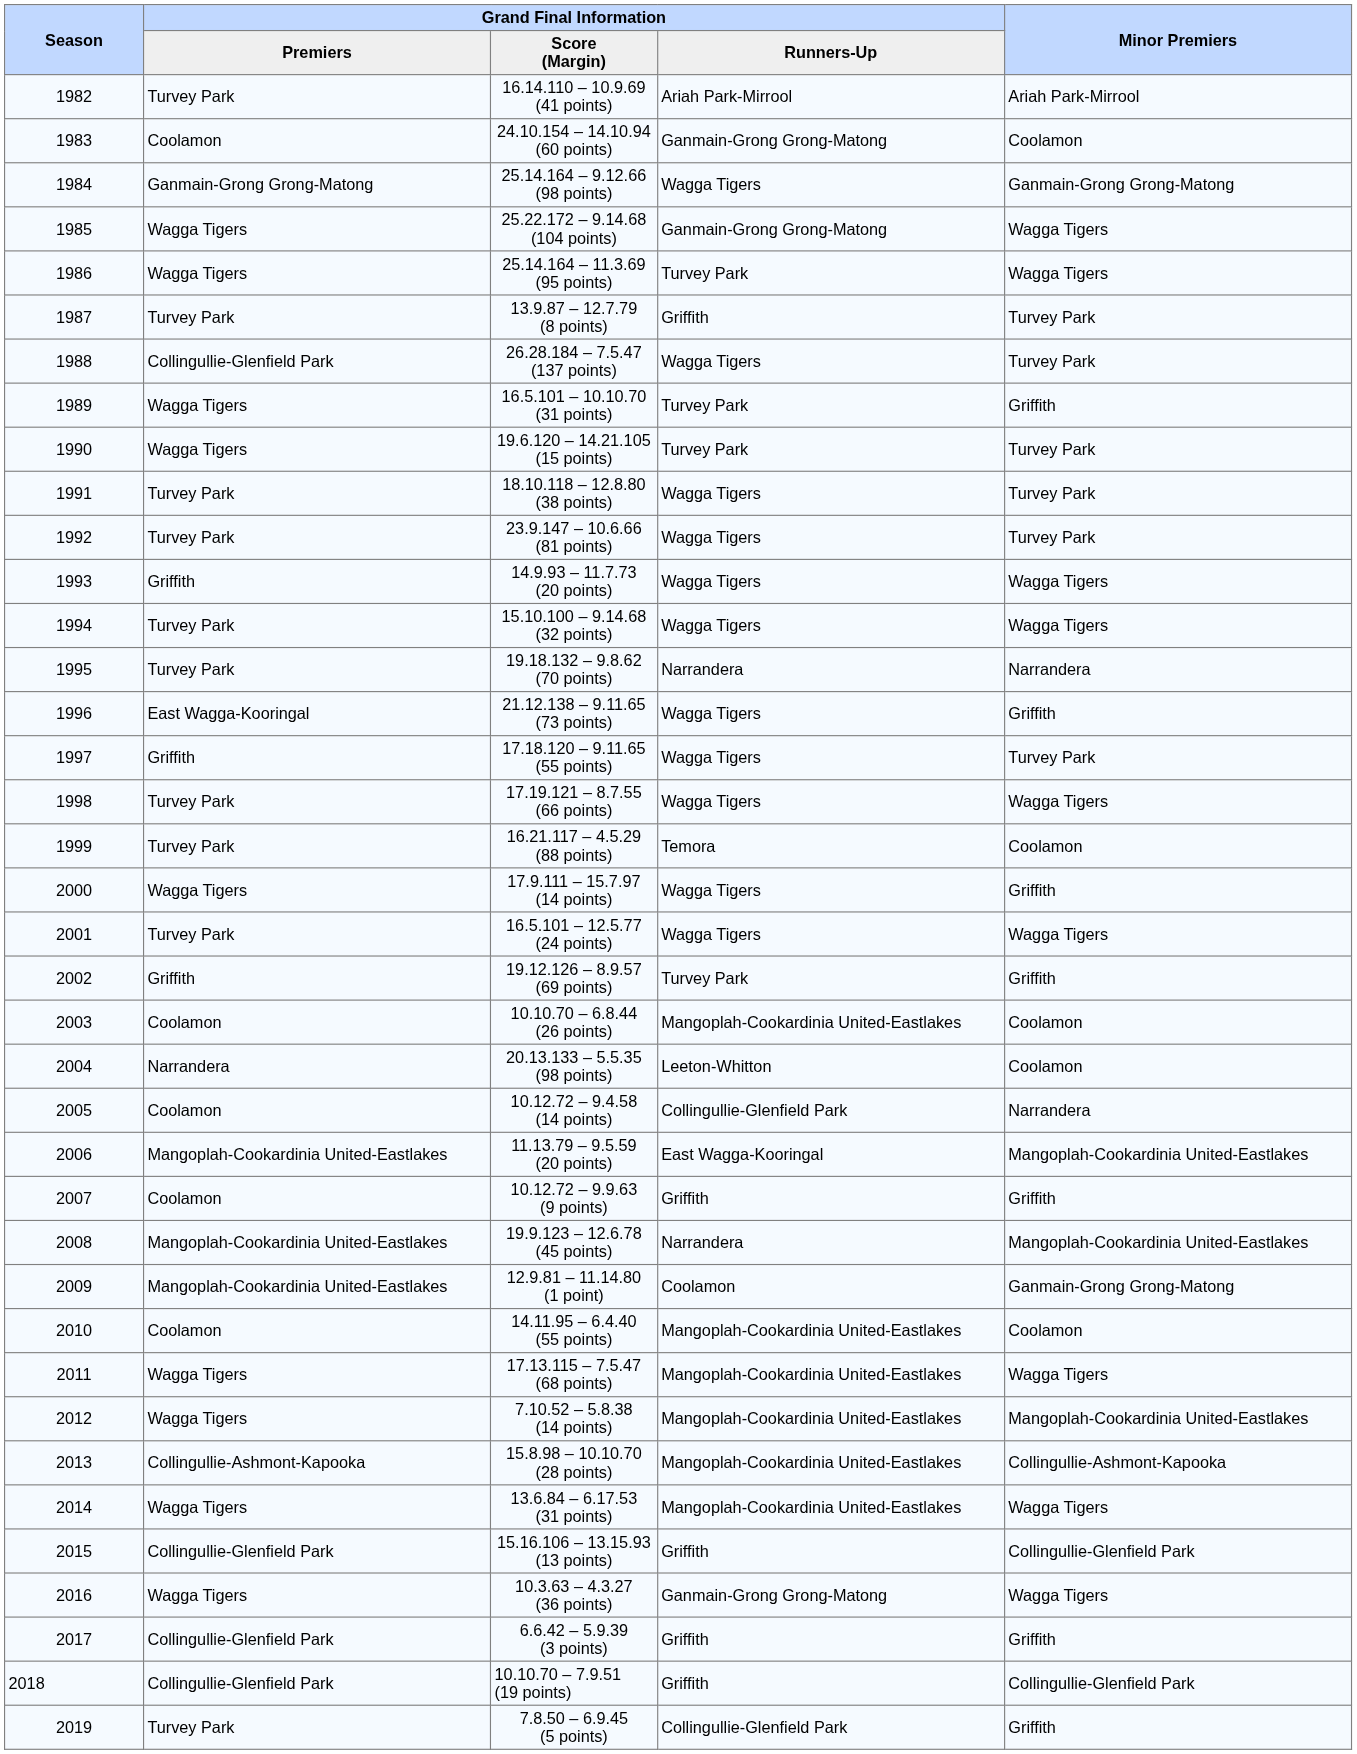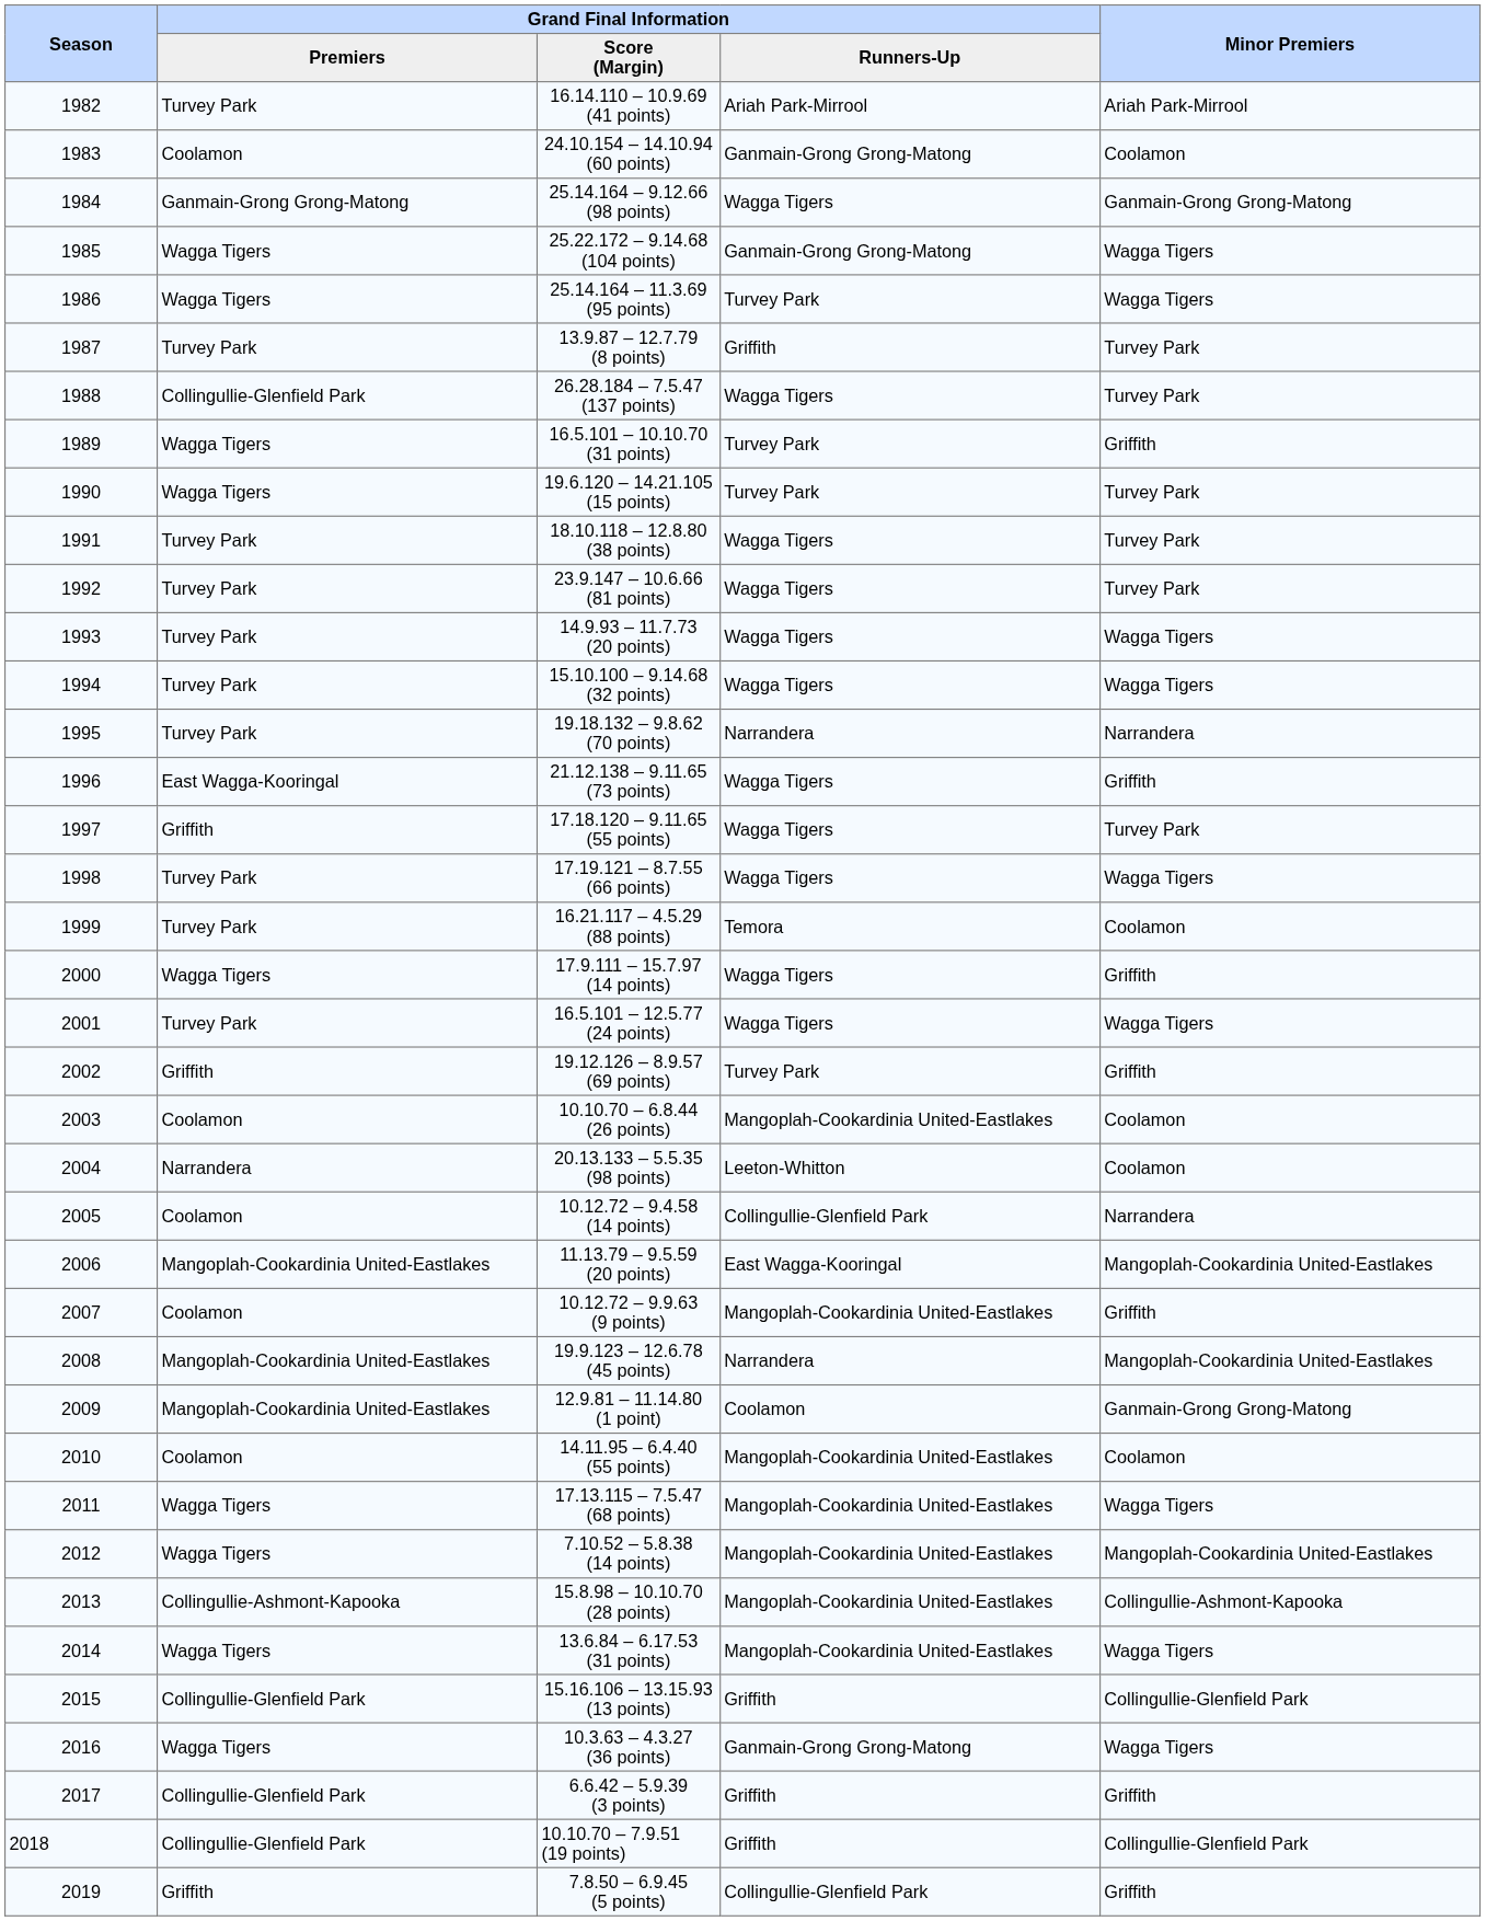 <table border=1 style="border-collapse:collapse; font-size:90%;" cellpadding=3 cellspacing=0>
 <tr style="background:#c1d8ff;">
 <th rowspan="2" style="width:10%;">Season</th>
 <th colspan="3">Grand Final Information</th>
 <th rowspan="2" style="width:25%;">Minor Premiers</th>
 </tr>
 <tr style="background:#efefef;">
 <th style="width:25%;">Premiers</th>
 <th style="width:12%;">Score<br>(Margin)</th>
 <th style="width:25%;">Runners-Up</th>
 </tr>
 <tr style="text-align:center; background:#f5faff;">
 <td>1982</td>
 <td align=left>Turvey Park</td>
 <td>16.14.110 – 10.9.69<br>(41 points)</td>
 <td align=left>Ariah Park-Mirrool</td>
 <td align=left>Ariah Park-Mirrool</td>
 </tr>
 <tr style="text-align:center; background:#f5faff;">
 <td>1983</td>
 <td align=left>Coolamon</td>
 <td>24.10.154 – 14.10.94<br>(60 points)</td>
 <td align=left>Ganmain-Grong Grong-Matong</td>
 <td align=left>Coolamon</td>
 </tr>
 <tr style="text-align:center; background:#f5faff;">
 <td>1984</td>
 <td align=left>Ganmain-Grong Grong-Matong</td>
 <td>25.14.164 – 9.12.66<br>(98 points)</td>
 <td align=left>Wagga Tigers</td>
 <td align=left>Ganmain-Grong Grong-Matong</td>
 </tr>
 <tr style="text-align:center; background:#f5faff;">
 <td>1985</td>
 <td align=left>Wagga Tigers</td>
 <td>25.22.172 – 9.14.68<br>(104 points)</td>
 <td align=left>Ganmain-Grong Grong-Matong</td>
 <td align=left>Wagga Tigers</td>
 </tr>
 <tr style="text-align:center; background:#f5faff;">
 <td>1986</td>
 <td align=left>Wagga Tigers</td>
 <td>25.14.164 – 11.3.69<br>(95 points)</td>
 <td align=left>Turvey Park</td>
 <td align=left>Wagga Tigers</td>
 </tr>
 <tr style="text-align:center; background:#f5faff;">
 <td>1987</td>
 <td align=left>Turvey Park</td>
 <td>13.9.87 – 12.7.79<br>(8 points)</td>
 <td align=left>Griffith</td>
 <td align=left>Turvey Park</td>
 </tr>
 <tr style="text-align:center; background:#f5faff;">
 <td>1988</td>
 <td align=left>Collingullie-Glenfield Park</td>
 <td>26.28.184 – 7.5.47<br>(137 points)</td>
 <td align=left>Wagga Tigers</td>
 <td align=left>Turvey Park</td>
 </tr>
 <tr style="text-align:center; background:#f5faff;">
 <td>1989</td>
 <td align=left>Wagga Tigers</td>
 <td>16.5.101 – 10.10.70<br>(31 points)</td>
 <td align=left>Turvey Park</td>
 <td align=left>Griffith</td>
 </tr>
 <tr style="text-align:center; background:#f5faff;">
 <td>1990</td>
 <td align=left>Wagga Tigers</td>
 <td>19.6.120 – 14.21.105<br>(15 points)</td>
 <td align=left>Turvey Park</td>
 <td align=left>Turvey Park</td>
 </tr>
 <tr style="text-align:center; background:#f5faff;">
 <td>1991</td>
 <td align=left>Turvey Park</td>
 <td>18.10.118 – 12.8.80<br>(38 points)</td>
 <td align=left>Wagga Tigers</td>
 <td align=left>Turvey Park</td>
 </tr>
 <tr style="text-align:center; background:#f5faff;">
 <td>1992</td>
 <td align=left>Turvey Park</td>
 <td>23.9.147 – 10.6.66<br>(81 points)</td>
 <td align=left>Wagga Tigers</td>
 <td align=left>Turvey Park</td>
 </tr>
 <tr style="text-align:center; background:#f5faff;">
 <td>1993</td>
-<td align=left>Griffith</td>
+<td align=left>Turvey Park</td>
 <td>14.9.93 – 11.7.73<br>(20 points)</td>
 <td align=left>Wagga Tigers</td>
 <td align=left>Wagga Tigers</td>
 </tr>
 <tr style="text-align:center; background:#f5faff;">
 <td>1994</td>
 <td align=left>Turvey Park</td>
 <td>15.10.100 – 9.14.68<br>(32 points)</td>
 <td align=left>Wagga Tigers</td>
 <td align=left>Wagga Tigers</td>
 </tr>
 <tr style="text-align:center; background:#f5faff;">
 <td>1995</td>
 <td align=left>Turvey Park</td>
 <td>19.18.132 – 9.8.62<br>(70 points)</td>
 <td align=left>Narrandera</td>
 <td align=left>Narrandera</td>
 </tr>
 <tr style="text-align:center; background:#f5faff;">
 <td>1996</td>
 <td align=left>East Wagga-Kooringal</td>
 <td>21.12.138 – 9.11.65<br>(73 points)</td>
 <td align=left>Wagga Tigers</td>
 <td align=left>Griffith</td>
 </tr>
 <tr style="text-align:center; background:#f5faff;">
 <td>1997</td>
 <td align=left>Griffith</td>
 <td>17.18.120 – 9.11.65<br>(55 points)</td>
 <td align=left>Wagga Tigers</td>
 <td align=left>Turvey Park</td>
 </tr>
 <tr style="text-align:center; background:#f5faff;">
 <td>1998</td>
 <td align=left>Turvey Park</td>
 <td>17.19.121 – 8.7.55<br>(66 points)</td>
 <td align=left>Wagga Tigers</td>
 <td align=left>Wagga Tigers</td>
 </tr>
 <tr style="text-align:center; background:#f5faff;">
 <td>1999</td>
 <td align=left>Turvey Park</td>
 <td>16.21.117 – 4.5.29<br>(88 points)</td>
 <td align=left>Temora</td>
 <td align=left>Coolamon</td>
 </tr>
 <tr style="text-align:center; background:#f5faff;">
 <td>2000</td>
 <td align=left>Wagga Tigers</td>
 <td>17.9.111 – 15.7.97<br>(14 points)</td>
 <td align=left>Wagga Tigers</td>
 <td align=left>Griffith</td>
 </tr>
 <tr style="text-align:center; background:#f5faff;">
 <td>2001</td>
 <td align=left>Turvey Park</td>
 <td>16.5.101 – 12.5.77<br>(24 points)</td>
 <td align=left>Wagga Tigers</td>
 <td align=left>Wagga Tigers</td>
 </tr>
 <tr style="text-align:center; background:#f5faff;">
 <td>2002</td>
 <td align=left>Griffith</td>
 <td>19.12.126 – 8.9.57<br>(69 points)</td>
 <td align=left>Turvey Park</td>
 <td align=left>Griffith</td>
 </tr>
 <tr style="text-align:center; background:#f5faff;">
 <td>2003</td>
 <td align=left>Coolamon</td>
 <td>10.10.70 – 6.8.44<br>(26 points)</td>
 <td align=left>Mangoplah-Cookardinia United-Eastlakes</td>
 <td align=left>Coolamon</td>
 </tr>
 <tr style="text-align:center; background:#f5faff;">
 <td>2004</td>
 <td align=left>Narrandera</td>
 <td>20.13.133 – 5.5.35<br>(98 points)</td>
 <td align=left>Leeton-Whitton</td>
 <td align=left>Coolamon</td>
 </tr>
 <tr style="text-align:center; background:#f5faff;">
 <td>2005</td>
 <td align=left>Coolamon</td>
 <td>10.12.72 – 9.4.58<br>(14 points)</td>
 <td align=left>Collingullie-Glenfield Park</td>
 <td align=left>Narrandera</td>
 </tr>
 <tr style="text-align:center; background:#f5faff;">
 <td>2006</td>
 <td align=left>Mangoplah-Cookardinia United-Eastlakes</td>
 <td>11.13.79 – 9.5.59<br>(20 points)</td>
 <td align=left>East Wagga-Kooringal</td>
 <td align=left>Mangoplah-Cookardinia United-Eastlakes</td>
 </tr>
 <tr style="text-align:center; background:#f5faff;">
 <td>2007</td>
 <td align=left>Coolamon</td>
 <td>10.12.72 – 9.9.63<br>(9 points)</td>
-<td align=left>Griffith</td>
+<td align=left>Mangoplah-Cookardinia United-Eastlakes</td>
 <td align=left>Griffith</td>
 </tr>
 <tr style="text-align:center; background:#f5faff;">
 <td>2008</td>
 <td align=left>Mangoplah-Cookardinia United-Eastlakes</td>
 <td>19.9.123 – 12.6.78<br>(45 points)</td>
 <td align=left>Narrandera</td>
 <td align=left>Mangoplah-Cookardinia United-Eastlakes</td>
 </tr>
 <tr style="text-align:center; background:#f5faff;">
 <td>2009</td>
 <td align=left>Mangoplah-Cookardinia United-Eastlakes</td>
 <td>12.9.81 – 11.14.80<br>(1 point)</td>
 <td align=left>Coolamon</td>
 <td align=left>Ganmain-Grong Grong-Matong</td>
 </tr>
 <tr style="text-align:center; background:#f5faff;">
 <td>2010</td>
 <td align=left>Coolamon</td>
 <td>14.11.95 – 6.4.40<br>(55 points)</td>
 <td align=left>Mangoplah-Cookardinia United-Eastlakes</td>
 <td align=left>Coolamon</td>
 </tr>
 <tr style="text-align:center; background:#f5faff;">
 <td>2011</td>
 <td align=left>Wagga Tigers</td>
 <td>17.13.115 – 7.5.47<br>(68 points)</td>
 <td align=left>Mangoplah-Cookardinia United-Eastlakes</td>
 <td align=left>Wagga Tigers</td>
 </tr>
 <tr style="text-align:center; background:#f5faff;">
 <td>2012</td>
 <td align=left>Wagga Tigers</td>
 <td>7.10.52 – 5.8.38<br>(14 points)</td>
 <td align=left>Mangoplah-Cookardinia United-Eastlakes</td>
 <td align=left>Mangoplah-Cookardinia United-Eastlakes</td>
 </tr>
 <tr style="text-align:center; background:#f5faff;">
 <td>2013</td>
 <td align=left>Collingullie-Ashmont-Kapooka</td>
 <td>15.8.98 – 10.10.70<br>(28 points)</td>
 <td align=left>Mangoplah-Cookardinia United-Eastlakes</td>
 <td align=left>Collingullie-Ashmont-Kapooka</td>
 </tr>
 <tr style="text-align:center; background:#f5faff;">
 <td>2014</td>
 <td align=left>Wagga Tigers</td>
 <td>13.6.84 – 6.17.53<br>(31 points)</td>
 <td align=left>Mangoplah-Cookardinia United-Eastlakes</td>
 <td align=left>Wagga Tigers</td>
 </tr>
 <tr style="text-align:center; background:#f5faff;">
 <td>2015</td>
 <td align=left>Collingullie-Glenfield Park</td>
 <td>15.16.106 – 13.15.93<br>(13 points)</td>
 <td align=left>Griffith</td>
 <td align=left>Collingullie-Glenfield Park</td>
 </tr>
 <tr style="text-align:center; background:#f5faff;">
 <td>2016</td>
 <td align=left>Wagga Tigers</td>
 <td>10.3.63 – 4.3.27<br>(36 points)</td>
 <td align=left>Ganmain-Grong Grong-Matong</td>
 <td align=left>Wagga Tigers</td>
 </tr>
 <tr style="text-align:center; background:#f5faff;">
 <td>2017</td>
 <td align=left>Collingullie-Glenfield Park</td>
 <td>6.6.42 – 5.9.39<br>(3 points)</td>
 <td align=left>Griffith</td>
 <td align=left>Griffith</td>
 </tr>
 <tr style="text-align:centerB; background:#f5faff;">
 <td>2018</td>
 <td align=left>Collingullie-Glenfield Park</td>
 <td>10.10.70 – 7.9.51<br>(19 points)</td>
 <td align=left>Griffith</td>
 <td align=left>Collingullie-Glenfield Park</td>
 </tr>
 <tr style="text-align:center; background:#f5faff;">
 <td>2019</td>
-<td align=left>Turvey Park</td>
+<td align=left>Griffith</td>
 <td>7.8.50 – 6.9.45<br>(5 points)</td>
 <td align=left>Collingullie-Glenfield Park</td>
 <td align=left>Griffith</td>
 </tr>
 </table>
